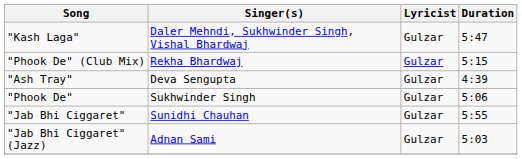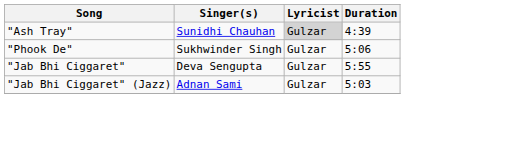 <table class="wikitable">
 <tr>
 <th>Song</th>
 <th>Singer(s)</th>
 <th>Lyricist</th>
 <th>Duration</th>
 </tr>
 <tr>
-<td>"Kash Laga"</td>
-<td><a href='#'>Daler Mehndi, Sukhwinder Singh</a>, <a href='#'>Vishal Bhardwaj</a></td>
-<td>Gulzar</td>
-<td>5:47</td>
-</tr>
-<tr>
-<td>"Phook De" (Club Mix)</td>
-<td><a href='#'>Rekha Bhardwaj</a></td>
-<td><a href='#'>Gulzar</a></td>
-<td>5:15</td>
-</tr>
-<tr>
 <td>"Ash Tray"</td>
-<td>Deva Sengupta</td>
-<td>Gulzar</td>
+<td><a href='#'>Sunidhi Chauhan</a></td>
+<td style="background: lightgrey;">Gulzar</td>
 <td>4:39</td>
 </tr>
 <tr>
 <td>"Phook De"</td>
 <td>Sukhwinder Singh</td>
 <td>Gulzar</td>
 <td>5:06</td>
 </tr>
 <tr>
 <td>"Jab Bhi Ciggaret"</td>
-<td><a href='#'>Sunidhi Chauhan</a></td>
+<td>Deva Sengupta</td>
 <td>Gulzar</td>
 <td>5:55</td>
 </tr>
 <tr>
 <td>"Jab Bhi Ciggaret" (Jazz)</td>
 <td><a href='#'>Adnan Sami</a></td>
 <td>Gulzar</td>
 <td>5:03</td>
 </tr>
 <tr>
 </tr>
 </table>
